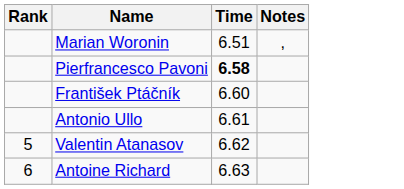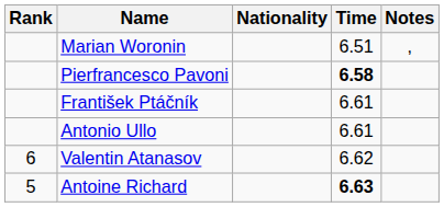 <table class="wikitable sortable" style="text-align:center">
 <tr>
 <th>Rank</th>
 <th>Name</th>
+<th>Nationality</th>
 <th>Time</th>
 <th>Notes</th>
 </tr>
 <tr>
 <td></td>
 <td align="left"><a href='#'>Marian Woronin</a></td>
+<td align=left></td>
 <td>6.51</td>
 <td>, </td>
 </tr>
 <tr>
 <td></td>
 <td align="left"><a href='#'>Pierfrancesco Pavoni</a></td>
+<td align=left></td>
 <td><strong>6.58</strong></td>
 <td></td>
 </tr>
 <tr>
 <td></td>
 <td align="left"><a href='#'>František Ptáčník</a></td>
-<td>6.60</td>
+<td align=left></td>
+<td>6.61</td>
 <td></td>
 </tr>
 <tr>
 <td></td>
 <td align="left"><a href='#'>Antonio Ullo</a></td>
+<td align=left></td>
 <td>6.61</td>
 <td></td>
 </tr>
 <tr>
-<td>5</td>
+<td>6</td>
 <td align="left"><a href='#'>Valentin Atanasov</a></td>
+<td align=left></td>
 <td>6.62</td>
 <td></td>
 </tr>
 <tr>
-<td>6</td>
+<td>5</td>
 <td align="left"><a href='#'>Antoine Richard</a></td>
-<td>6.63</td>
+<td align=left></td>
+<td><strong>6.63</strong></td>
 <td></td>
 </tr>
 </table>
